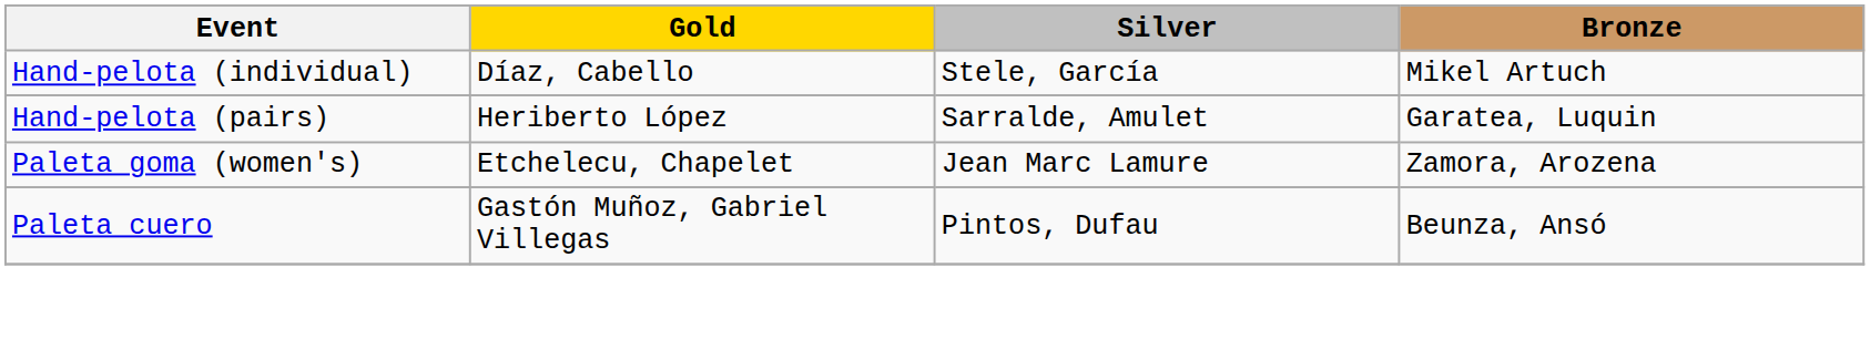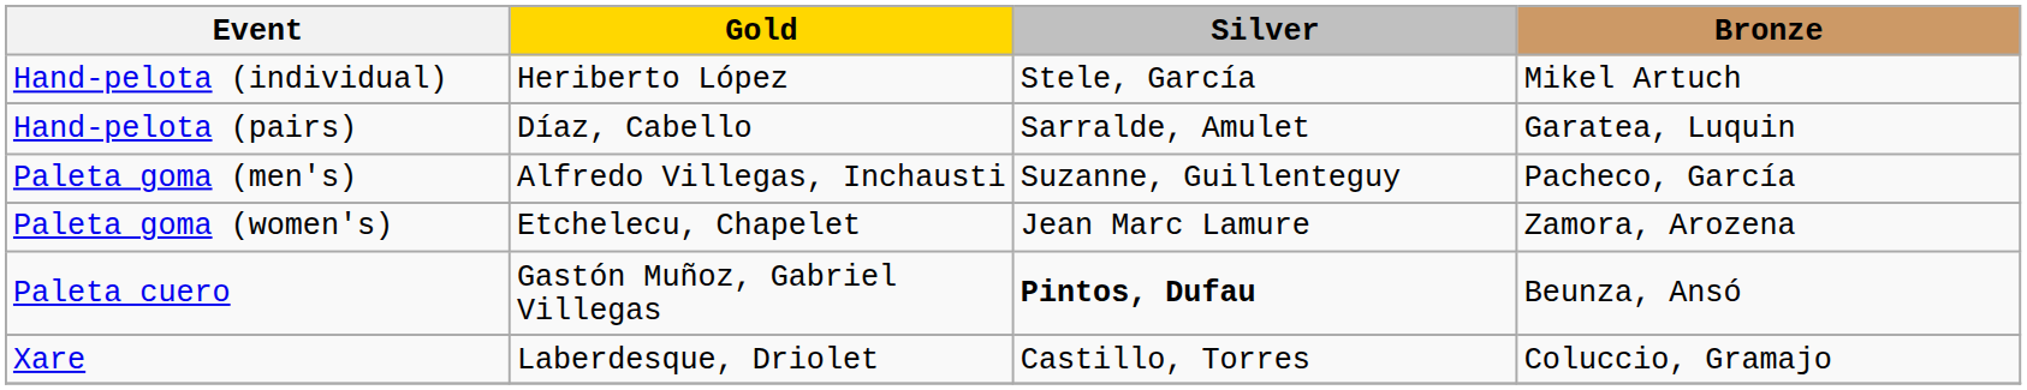 <table class="wikitable" style="max-width: 23cm; width: 100%">
 <tr>
 <th scope="col">Event</th>
 <th scope="col" style="background-color:gold; width:25%">Gold</th>
 <th scope="col" style="background-color:silver; width:25%; width:25%">Silver</th>
 <th scope="col" style="background-color:#cc9966; width:25%">Bronze</th>
 </tr>
 <tr>
 <td><a href='#'>Hand-pelota</a> (individual)</td>
-<td> Díaz, Cabello</td>
+<td> Heriberto López</td>
 <td> Stele, García</td>
 <td> Mikel Artuch</td>
 </tr>
 <tr>
 <td><a href='#'>Hand-pelota</a> (pairs)</td>
-<td> Heriberto López</td>
+<td> Díaz, Cabello</td>
 <td> Sarralde, Amulet</td>
 <td> Garatea, Luquin</td>
+</tr>
+<tr>
+<td><a href='#'>Paleta goma</a> (men's)</td>
+<td> Alfredo Villegas, Inchausti</td>
+<td> Suzanne, Guillenteguy</td>
+<td> Pacheco, García</td>
 </tr>
 <tr>
 <td><a href='#'>Paleta goma</a> (women's)</td>
 <td> Etchelecu, Chapelet</td>
 <td> Jean Marc Lamure</td>
 <td> Zamora, Arozena</td>
 </tr>
 <tr>
 <td><a href='#'>Paleta cuero</a></td>
 <td> Gastón Muñoz, Gabriel Villegas</td>
-<td> Pintos, Dufau</td>
+<td><strong> Pintos, Dufau</strong></td>
 <td> Beunza, Ansó</td>
+</tr>
+<tr>
+<td><a href='#'>Xare</a></td>
+<td> Laberdesque, Driolet</td>
+<td> Castillo, Torres</td>
+<td> Coluccio, Gramajo</td>
 </tr>
 <tr>
 </tr>
 </table>
